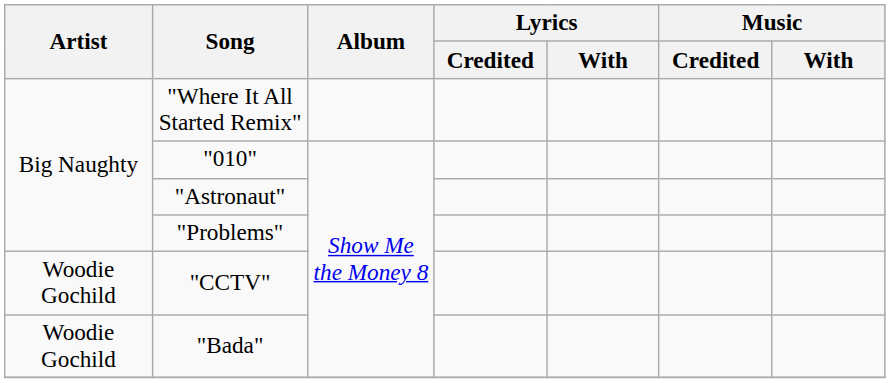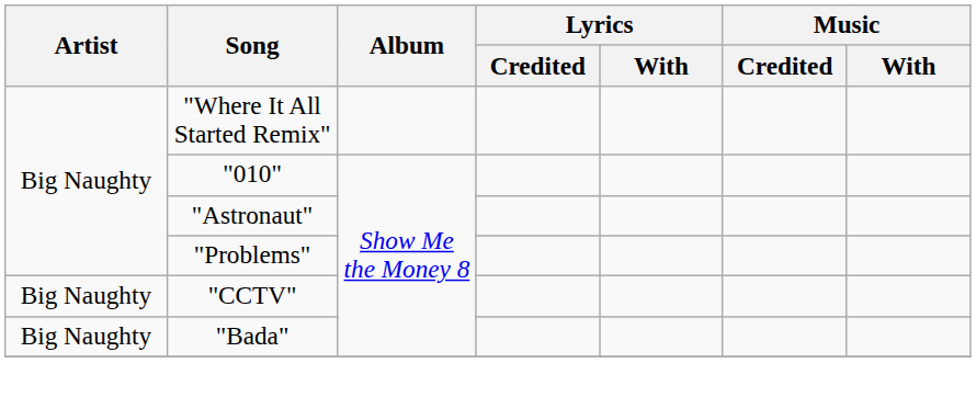 <table class="wikitable" style="text-align:center;">
 <tr>
 <th rowspan="2" style="width:12em;">Artist</th>
 <th rowspan="2" style="width:10em;">Song</th>
 <th rowspan="2" style="width:10em;">Album</th>
 <th colspan="2" style="width:16em;">Lyrics</th>
 <th colspan="2" style="width:16em;">Music</th>
 </tr>
 <tr>
 <th style="width:6em;">Credited</th>
 <th style="width:10em;">With</th>
 <th style="width:6em;">Credited</th>
 <th style="width:10em;">With</th>
 </tr>
 <tr>
 <td rowspan="4">Big Naughty</td>
 <td>"Where It All Started Remix" <br></td>
 <td></td>
 <td></td>
 <td></td>
 <td></td>
 <td></td>
 </tr>
 <tr>
 <td>"010" <br></td>
 <td rowspan="5"><em><a href='#'>Show Me the Money 8</a></em></td>
 <td></td>
 <td></td>
 <td></td>
 <td></td>
 </tr>
 <tr>
 <td>"Astronaut"</td>
 <td></td>
 <td></td>
 <td></td>
 <td></td>
 </tr>
 <tr>
 <td>"Problems" <br></td>
 <td></td>
 <td></td>
 <td></td>
 <td></td>
 </tr>
 <tr>
-<td>Woodie Gochild<br></td>
+<td>Big Naughty<br></td>
 <td>"CCTV"<br></td>
 <td></td>
 <td></td>
 <td></td>
 <td></td>
 </tr>
 <tr>
-<td>Woodie Gochild<br></td>
+<td>Big Naughty<br></td>
 <td>"Bada" </td>
 <td></td>
 <td></td>
 <td></td>
 <td></td>
 </tr>
 <tr>
 </tr>
 </table>
